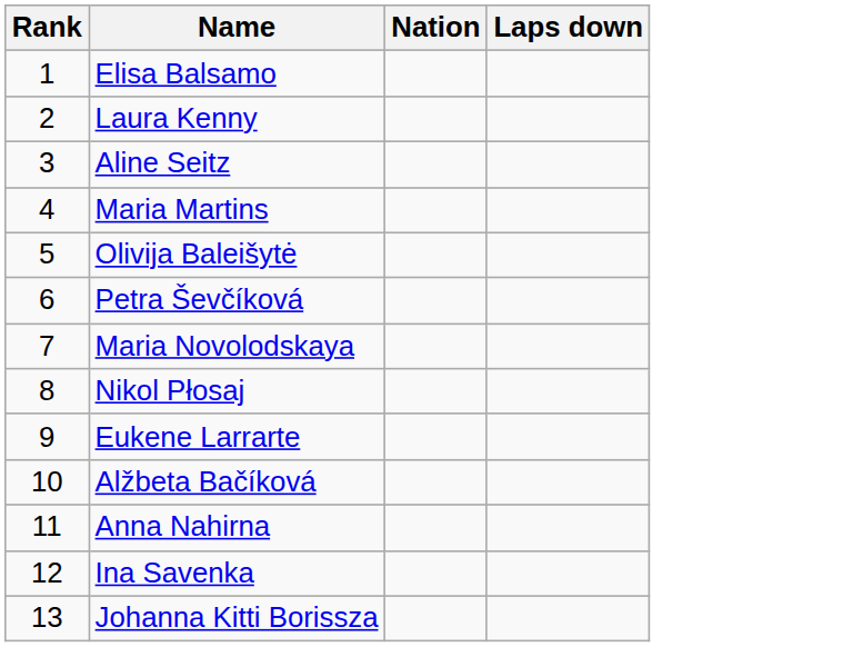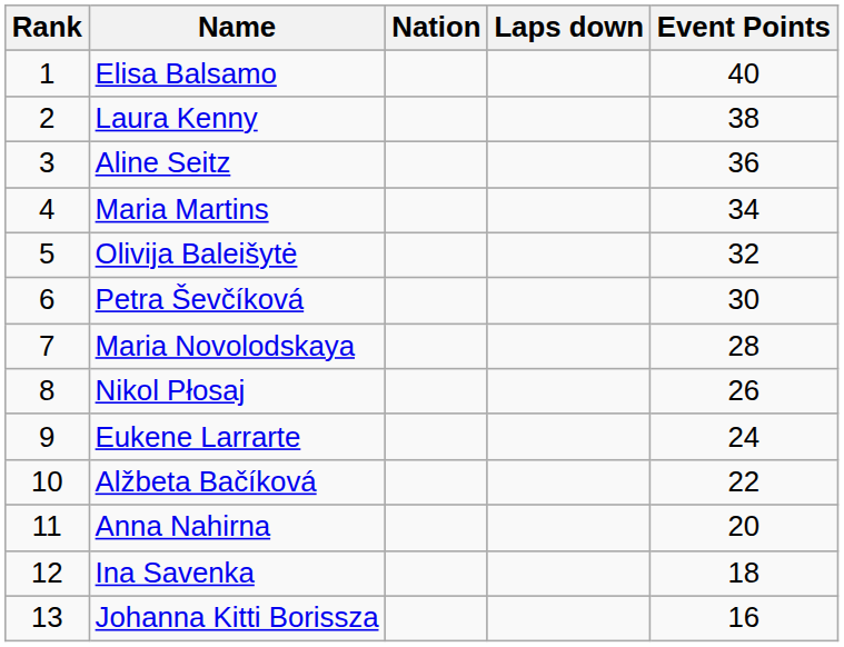 <table class="wikitable sortable" style="text-align:center">
 <tr>
 <th>Rank</th>
 <th>Name</th>
 <th>Nation</th>
 <th>Laps down</th>
+<th>Event Points</th>
 </tr>
 <tr>
 <td>1</td>
 <td align=left><a href='#'>Elisa Balsamo</a></td>
 <td align=left></td>
 <td></td>
+<td>40</td>
 </tr>
 <tr>
 <td>2</td>
 <td align=left><a href='#'>Laura Kenny</a></td>
 <td align=left></td>
 <td></td>
+<td>38</td>
 </tr>
 <tr>
 <td>3</td>
 <td align=left><a href='#'>Aline Seitz</a></td>
 <td align=left></td>
 <td></td>
+<td>36</td>
 </tr>
 <tr>
 <td>4</td>
 <td align=left><a href='#'>Maria Martins</a></td>
 <td align=left></td>
 <td></td>
+<td>34</td>
 </tr>
 <tr>
 <td>5</td>
 <td align=left><a href='#'>Olivija Baleišytė</a></td>
 <td align=left></td>
 <td></td>
+<td>32</td>
 </tr>
 <tr>
 <td>6</td>
 <td align=left><a href='#'>Petra Ševčíková</a></td>
 <td align=left></td>
 <td></td>
+<td>30</td>
 </tr>
 <tr>
 <td>7</td>
 <td align=left><a href='#'>Maria Novolodskaya</a></td>
 <td align=left></td>
 <td></td>
+<td>28</td>
 </tr>
 <tr>
 <td>8</td>
 <td align=left><a href='#'>Nikol Płosaj</a></td>
 <td align=left></td>
 <td></td>
+<td>26</td>
 </tr>
 <tr>
 <td>9</td>
 <td align=left><a href='#'>Eukene Larrarte</a></td>
 <td align=left></td>
 <td></td>
+<td>24</td>
 </tr>
 <tr>
 <td>10</td>
 <td align=left><a href='#'>Alžbeta Bačíková</a></td>
 <td align=left></td>
 <td></td>
+<td>22</td>
 </tr>
 <tr>
 <td>11</td>
 <td align=left><a href='#'>Anna Nahirna</a></td>
 <td align=left></td>
 <td></td>
+<td>20</td>
 </tr>
 <tr>
 <td>12</td>
 <td align=left><a href='#'>Ina Savenka</a></td>
 <td align=left></td>
 <td></td>
+<td>18</td>
 </tr>
 <tr>
 <td>13</td>
 <td align=left><a href='#'>Johanna Kitti Borissza</a></td>
 <td align=left></td>
 <td></td>
+<td>16</td>
 </tr>
 </table>
